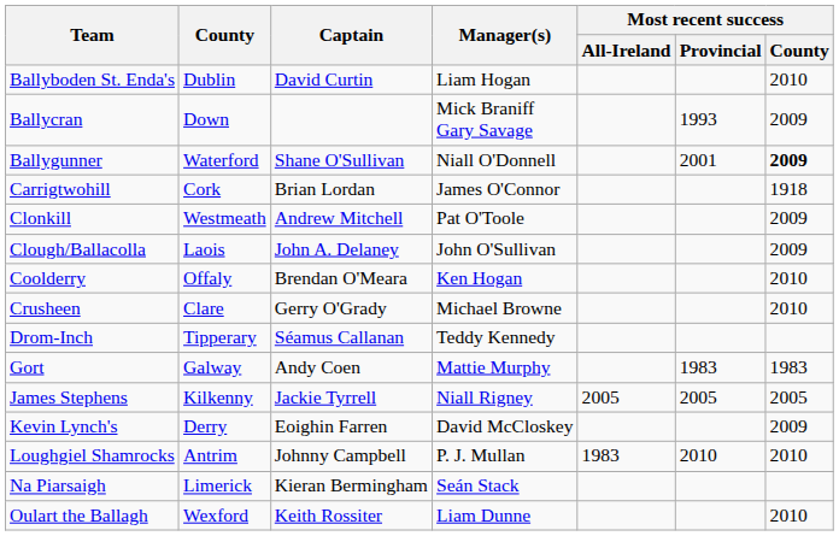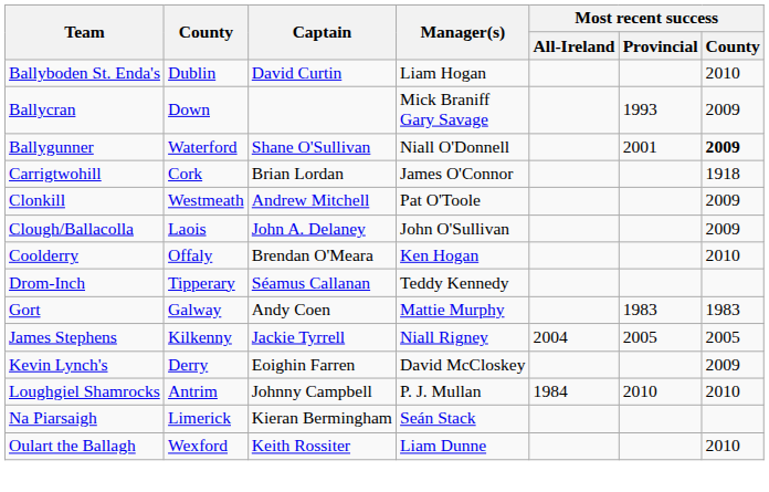 <table class="wikitable">
 <tr>
 <th rowspan="2">Team</th>
 <th rowspan="2">County</th>
 <th rowspan="2">Captain</th>
 <th rowspan="2">Manager(s)</th>
 <th colspan="3">Most recent success</th>
 </tr>
 <tr>
 <th>All-Ireland</th>
 <th>Provincial</th>
 <th>County</th>
 </tr>
 <tr>
 <td><a href='#'>Ballyboden St. Enda's</a></td>
 <td><a href='#'>Dublin</a></td>
 <td><a href='#'>David Curtin</a></td>
 <td>Liam Hogan</td>
 <td></td>
 <td></td>
 <td>2010</td>
 </tr>
 <tr>
 <td><a href='#'>Ballycran</a></td>
 <td><a href='#'>Down</a></td>
 <td></td>
 <td>Mick Braniff<br><a href='#'>Gary Savage</a></td>
 <td></td>
 <td>1993</td>
 <td>2009</td>
 </tr>
 <tr>
 <td><a href='#'>Ballygunner</a></td>
 <td><a href='#'>Waterford</a></td>
 <td><a href='#'>Shane O'Sullivan</a></td>
 <td>Niall O'Donnell</td>
 <td></td>
 <td>2001</td>
 <td><strong>2009</strong></td>
 </tr>
 <tr>
 <td><a href='#'>Carrigtwohill</a></td>
 <td><a href='#'>Cork</a></td>
 <td>Brian Lordan</td>
 <td>James O'Connor</td>
 <td></td>
 <td></td>
 <td>1918</td>
 </tr>
 <tr>
 <td><a href='#'>Clonkill</a></td>
 <td><a href='#'>Westmeath</a></td>
 <td><a href='#'>Andrew Mitchell</a></td>
 <td>Pat O'Toole</td>
 <td></td>
 <td></td>
 <td>2009</td>
 </tr>
 <tr>
 <td><a href='#'>Clough/Ballacolla</a></td>
 <td><a href='#'>Laois</a></td>
 <td><a href='#'>John A. Delaney</a></td>
 <td>John O'Sullivan</td>
 <td></td>
 <td></td>
 <td>2009</td>
 </tr>
 <tr>
 <td><a href='#'>Coolderry</a></td>
 <td><a href='#'>Offaly</a></td>
 <td>Brendan O'Meara</td>
 <td><a href='#'>Ken Hogan</a></td>
 <td></td>
 <td></td>
 <td>2010</td>
 </tr>
 <tr>
-<td><a href='#'>Crusheen</a></td>
-<td><a href='#'>Clare</a></td>
-<td>Gerry O'Grady</td>
-<td>Michael Browne</td>
-<td></td>
-<td></td>
-<td>2010</td>
-</tr>
-<tr>
 <td><a href='#'>Drom-Inch</a></td>
 <td><a href='#'>Tipperary</a></td>
 <td><a href='#'>Séamus Callanan</a></td>
 <td>Teddy Kennedy</td>
 <td></td>
 <td></td>
 <td></td>
 </tr>
 <tr>
 <td><a href='#'>Gort</a></td>
 <td><a href='#'>Galway</a></td>
 <td>Andy Coen</td>
 <td><a href='#'>Mattie Murphy</a></td>
 <td></td>
 <td>1983</td>
 <td>1983</td>
 </tr>
 <tr>
 <td><a href='#'>James Stephens</a></td>
 <td><a href='#'>Kilkenny</a></td>
 <td><a href='#'>Jackie Tyrrell</a></td>
 <td><a href='#'>Niall Rigney</a></td>
-<td>2005</td>
+<td>2004</td>
 <td>2005</td>
 <td>2005</td>
 </tr>
 <tr>
 <td><a href='#'>Kevin Lynch's</a></td>
 <td><a href='#'>Derry</a></td>
 <td>Eoighin Farren</td>
 <td>David McCloskey</td>
 <td></td>
 <td></td>
 <td>2009</td>
 </tr>
 <tr>
 <td><a href='#'>Loughgiel Shamrocks</a></td>
 <td><a href='#'>Antrim</a></td>
 <td>Johnny Campbell</td>
 <td>P. J. Mullan</td>
-<td>1983</td>
+<td>1984</td>
 <td>2010</td>
 <td>2010</td>
 </tr>
 <tr>
 <td><a href='#'>Na Piarsaigh</a></td>
 <td><a href='#'>Limerick</a></td>
 <td>Kieran Bermingham</td>
 <td><a href='#'>Seán Stack</a></td>
 <td></td>
 <td></td>
 <td></td>
 </tr>
 <tr>
 <td><a href='#'>Oulart the Ballagh</a></td>
 <td><a href='#'>Wexford</a></td>
 <td><a href='#'>Keith Rossiter</a></td>
 <td><a href='#'>Liam Dunne</a></td>
 <td></td>
 <td></td>
 <td>2010</td>
 </tr>
 </table>
